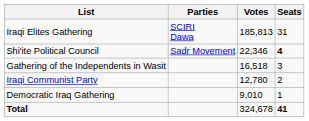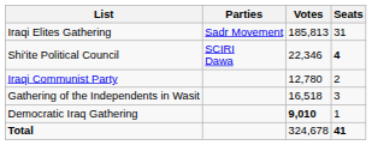 <table class="wikitable" style="border:1px solid #8888aa; background:#f8f8f8; padding:0; font-size:90%;">
 <tr>
 <th>List</th>
 <th>Parties</th>
 <th>Votes</th>
 <th>Seats</th>
 </tr>
 <tr>
 <td>Iraqi Elites Gathering</td>
-<td><a href='#'>SCIRI</a><br><a href='#'>Dawa</a></td>
+<td><a href='#'>Sadr Movement</a></td>
 <td>185,813</td>
 <td>31</td>
 </tr>
 <tr>
 <td>Shi'ite Political Council</td>
-<td><a href='#'>Sadr Movement</a></td>
+<td><a href='#'>SCIRI</a><br><a href='#'>Dawa</a></td>
 <td>22,346</td>
 <td><strong>4</strong></td>
+</tr>
+<tr>
+<td><a href='#'>Iraqi Communist Party</a></td>
+<td></td>
+<td>12,780</td>
+<td>2</td>
 </tr>
 <tr>
 <td>Gathering of the Independents in Wasit</td>
 <td></td>
 <td>16,518</td>
 <td>3</td>
 </tr>
 <tr>
-<td><a href='#'>Iraqi Communist Party</a></td>
-<td></td>
-<td>12,780</td>
-<td>2</td>
-</tr>
-<tr>
 <td>Democratic Iraq Gathering</td>
 <td></td>
-<td>9,010</td>
+<td><strong>9,010</strong></td>
 <td>1</td>
 </tr>
 <tr>
 <td><strong>Total</strong></td>
 <td></td>
 <td>324,678</td>
 <td><strong>41</strong></td>
 </tr>
 </table>
